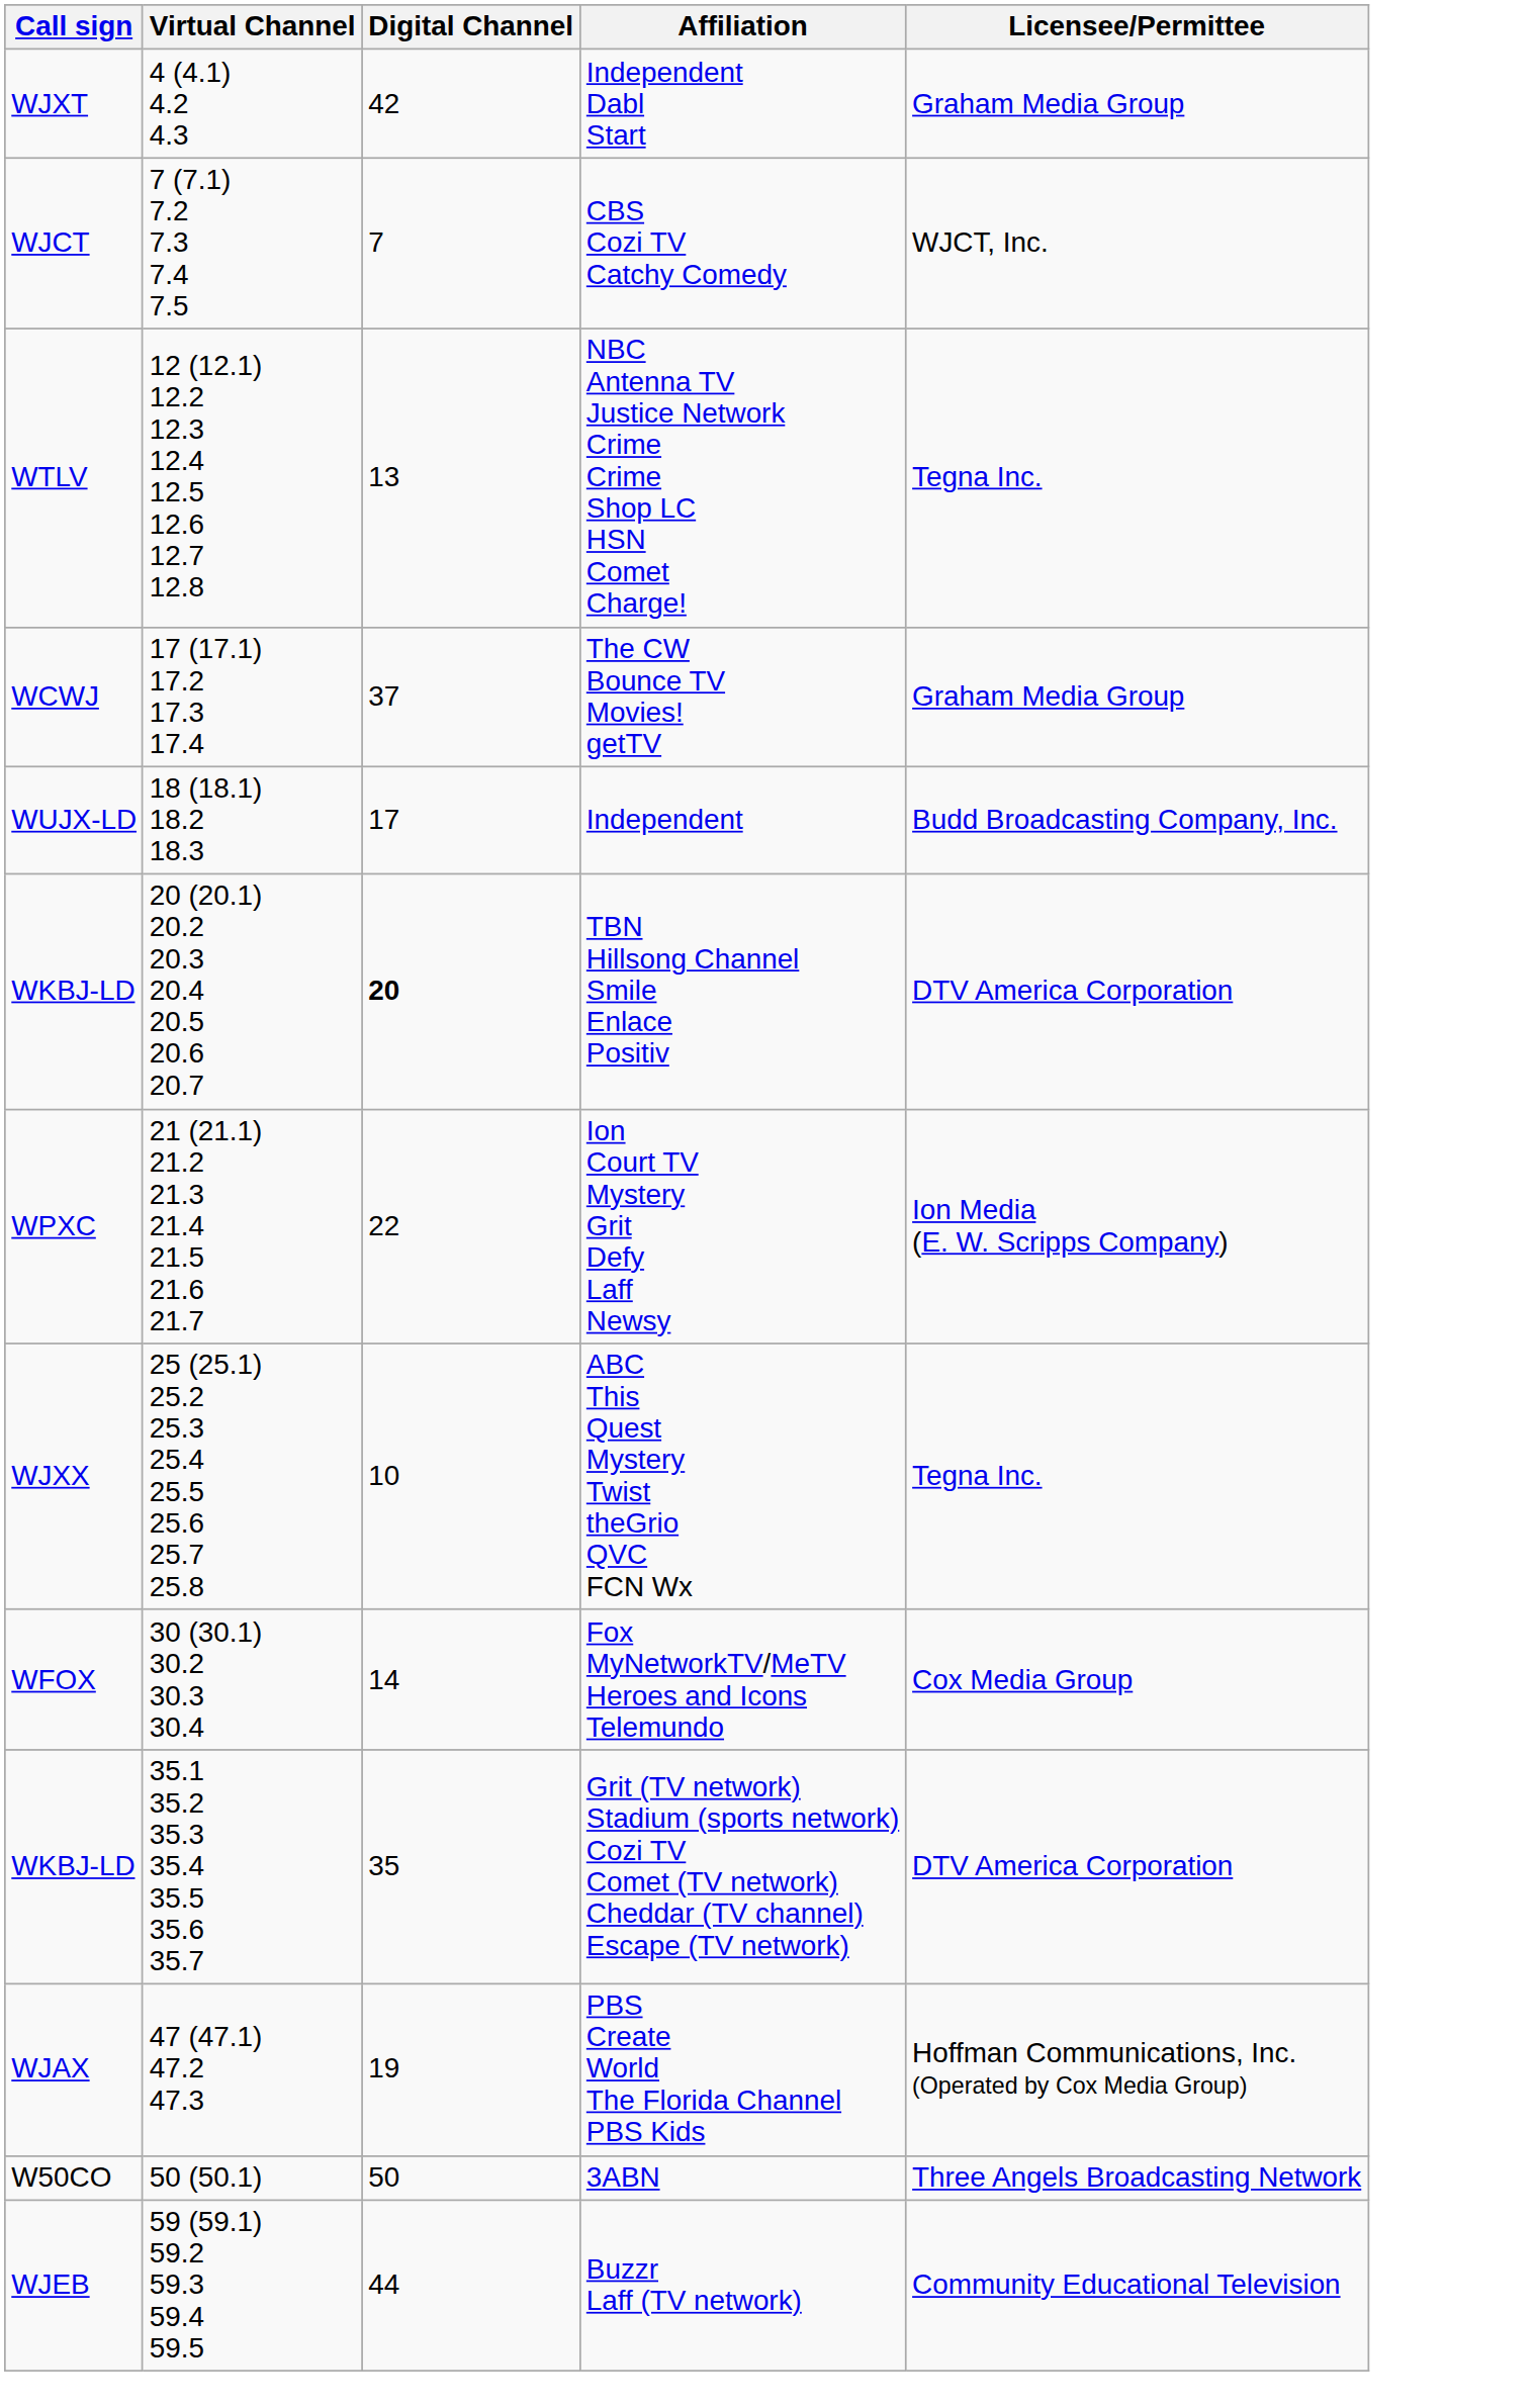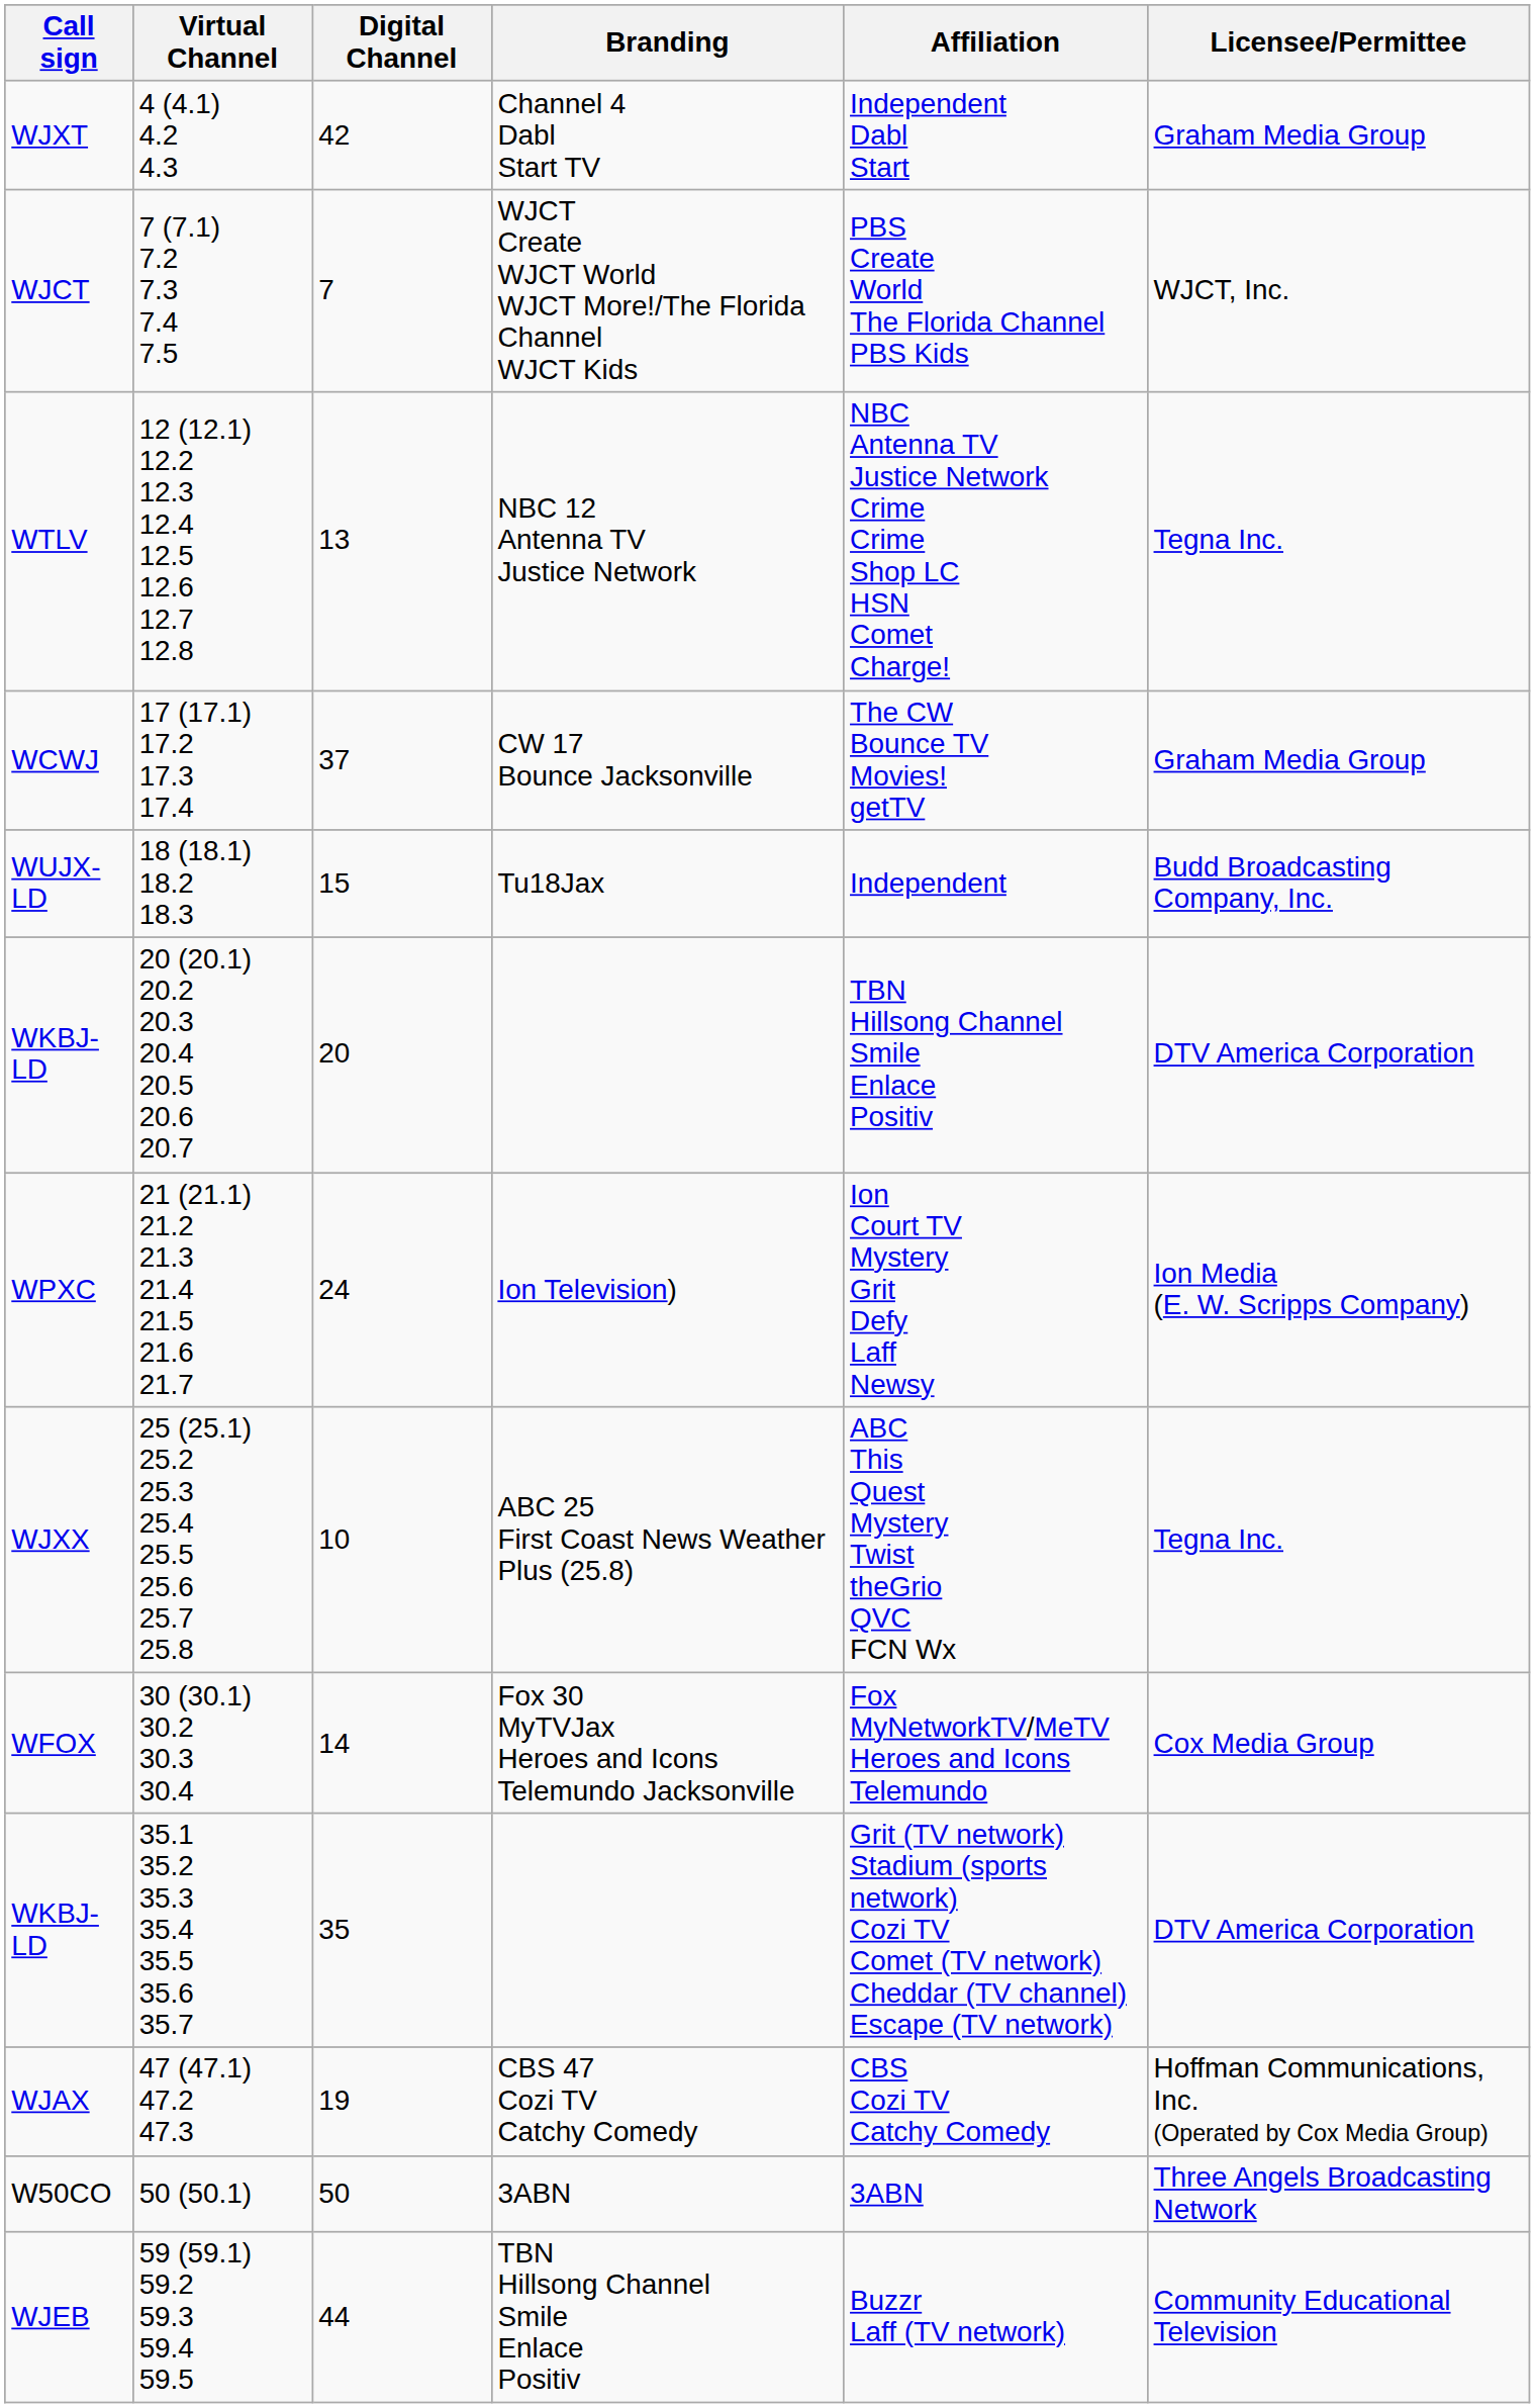 <table class="wikitable sortable">
 <tr>
 <th><a href='#'>Call sign</a></th>
 <th>Virtual Channel</th>
 <th>Digital Channel</th>
+<th>Branding</th>
 <th>Affiliation</th>
 <th>Licensee/Permittee</th>
 </tr>
 <tr>
 <td><a href='#'>WJXT</a></td>
 <td>4 (4.1)<br>4.2<br>4.3</td>
 <td>42</td>
+<td>Channel 4<br>Dabl<br>Start TV</td>
 <td><a href='#'>Independent</a><br><a href='#'>Dabl</a><br><a href='#'>Start</a></td>
 <td><a href='#'>Graham Media Group</a></td>
 </tr>
 <tr>
 <td><a href='#'>WJCT</a></td>
 <td>7 (7.1)<br>7.2<br>7.3<br>7.4<br>7.5</td>
 <td>7</td>
-<td><a href='#'>CBS</a><br><a href='#'>Cozi TV</a><br><a href='#'>Catchy Comedy</a></td>
+<td>WJCT<br>Create<br>WJCT World<br>WJCT More!/The Florida Channel<br>WJCT Kids</td>
+<td><a href='#'>PBS</a><br><a href='#'>Create</a><br><a href='#'>World</a><br><a href='#'>The Florida Channel</a><br><a href='#'>PBS Kids</a></td>
 <td>WJCT, Inc.</td>
 </tr>
 <tr>
 <td><a href='#'>WTLV</a></td>
 <td>12 (12.1)<br>12.2<br>12.3<br>12.4<br>12.5<br>12.6<br>12.7<br>12.8</td>
 <td>13</td>
+<td>NBC 12<br>Antenna TV<br>Justice Network</td>
 <td><a href='#'>NBC</a><br><a href='#'>Antenna TV</a><br><a href='#'>Justice Network</a><br><a href='#'>Crime</a><br><a href='#'>Crime</a><br><a href='#'>Shop LC</a><br><a href='#'>HSN</a><br><a href='#'>Comet</a><br><a href='#'>Charge!</a></td>
 <td><a href='#'>Tegna Inc.</a></td>
 </tr>
 <tr>
 <td><a href='#'>WCWJ</a></td>
 <td>17 (17.1)<br>17.2<br>17.3<br>17.4</td>
 <td>37</td>
+<td>CW 17<br>Bounce Jacksonville</td>
 <td><a href='#'>The CW</a><br><a href='#'>Bounce TV</a><br><a href='#'>Movies!</a><br><a href='#'>getTV</a></td>
 <td><a href='#'>Graham Media Group</a></td>
 </tr>
 <tr>
 <td><a href='#'>WUJX-LD</a></td>
 <td>18 (18.1)<br>18.2<br>18.3</td>
-<td>17</td>
+<td>15</td>
+<td>Tu18Jax</td>
 <td><a href='#'>Independent</a></td>
 <td><a href='#'>Budd Broadcasting Company, Inc.</a></td>
 </tr>
 <tr>
 <td><a href='#'>WKBJ-LD</a></td>
 <td>20 (20.1)<br>20.2<br>20.3<br>20.4<br>20.5<br>20.6<br>20.7</td>
-<td><strong>20</strong></td>
+<td>20</td>
+<td></td>
 <td><a href='#'>TBN</a><br><a href='#'>Hillsong Channel</a><br><a href='#'>Smile</a><br><a href='#'>Enlace</a><br><a href='#'>Positiv</a></td>
 <td><a href='#'>DTV America Corporation</a></td>
 </tr>
 <tr>
 <td><a href='#'>WPXC</a></td>
 <td>21 (21.1)<br>21.2<br>21.3<br>21.4<br>21.5<br>21.6<br>21.7</td>
-<td>22</td>
+<td>24</td>
+<td><a href='#'>Ion Television</a>)</td>
 <td><a href='#'>Ion</a><br><a href='#'>Court TV</a><br><a href='#'>Mystery</a><br><a href='#'>Grit</a><br><a href='#'>Defy</a><br><a href='#'>Laff</a><br><a href='#'>Newsy</a></td>
 <td><a href='#'>Ion Media</a><br>(<a href='#'>E. W. Scripps Company</a>)</td>
 </tr>
 <tr>
 <td><a href='#'>WJXX</a></td>
 <td>25 (25.1)<br>25.2<br>25.3<br>25.4<br>25.5<br>25.6<br>25.7<br>25.8</td>
 <td>10</td>
+<td>ABC 25<br>First Coast News Weather Plus (25.8)</td>
 <td><a href='#'>ABC</a><br><a href='#'>This</a><br><a href='#'>Quest</a><br><a href='#'>Mystery</a><br><a href='#'>Twist</a><br><a href='#'>theGrio</a><br><a href='#'>QVC</a><br>FCN Wx</td>
 <td><a href='#'>Tegna Inc.</a></td>
 </tr>
 <tr>
 <td><a href='#'>WFOX</a></td>
 <td>30 (30.1)<br>30.2<br>30.3<br>30.4</td>
 <td>14</td>
+<td>Fox 30<br>MyTVJax<br>Heroes and Icons<br>Telemundo Jacksonville</td>
 <td><a href='#'>Fox</a><br><a href='#'>MyNetworkTV</a>/<a href='#'>MeTV</a><br><a href='#'>Heroes and Icons</a><br><a href='#'>Telemundo</a></td>
 <td><a href='#'>Cox Media Group</a></td>
 </tr>
 <tr>
 <td><a href='#'>WKBJ-LD</a></td>
 <td>35.1<br>35.2<br>35.3<br>35.4<br>35.5<br>35.6<br>35.7</td>
 <td>35</td>
+<td></td>
 <td><a href='#'>Grit (TV network)</a><br><a href='#'>Stadium (sports network)</a><br><a href='#'>Cozi TV</a><br><a href='#'>Comet (TV network)</a><br><a href='#'>Cheddar (TV channel)</a><br><a href='#'>Escape (TV network)</a></td>
 <td><a href='#'>DTV America Corporation</a></td>
 </tr>
 <tr>
 <td><a href='#'>WJAX</a></td>
 <td>47 (47.1)<br>47.2<br>47.3</td>
 <td>19</td>
-<td><a href='#'>PBS</a><br><a href='#'>Create</a><br><a href='#'>World</a><br><a href='#'>The Florida Channel</a><br><a href='#'>PBS Kids</a></td>
+<td>CBS 47<br>Cozi TV<br>Catchy Comedy</td>
+<td><a href='#'>CBS</a><br><a href='#'>Cozi TV</a><br><a href='#'>Catchy Comedy</a></td>
 <td>Hoffman Communications, Inc.<br><small>(Operated by Cox Media Group)</small></td>
 </tr>
 <tr>
 <td>W50CO</td>
 <td>50 (50.1)</td>
 <td>50</td>
+<td>3ABN</td>
 <td><a href='#'>3ABN</a></td>
 <td><a href='#'>Three Angels Broadcasting Network</a></td>
 </tr>
 <tr>
 <td><a href='#'>WJEB</a></td>
 <td>59 (59.1)<br>59.2<br>59.3<br>59.4<br>59.5</td>
 <td>44</td>
+<td>TBN<br>Hillsong Channel<br>Smile<br>Enlace<br>Positiv</td>
 <td><a href='#'>Buzzr</a><br><a href='#'>Laff (TV network)</a></td>
 <td><a href='#'>Community Educational Television</a></td>
 </tr>
 </table>
